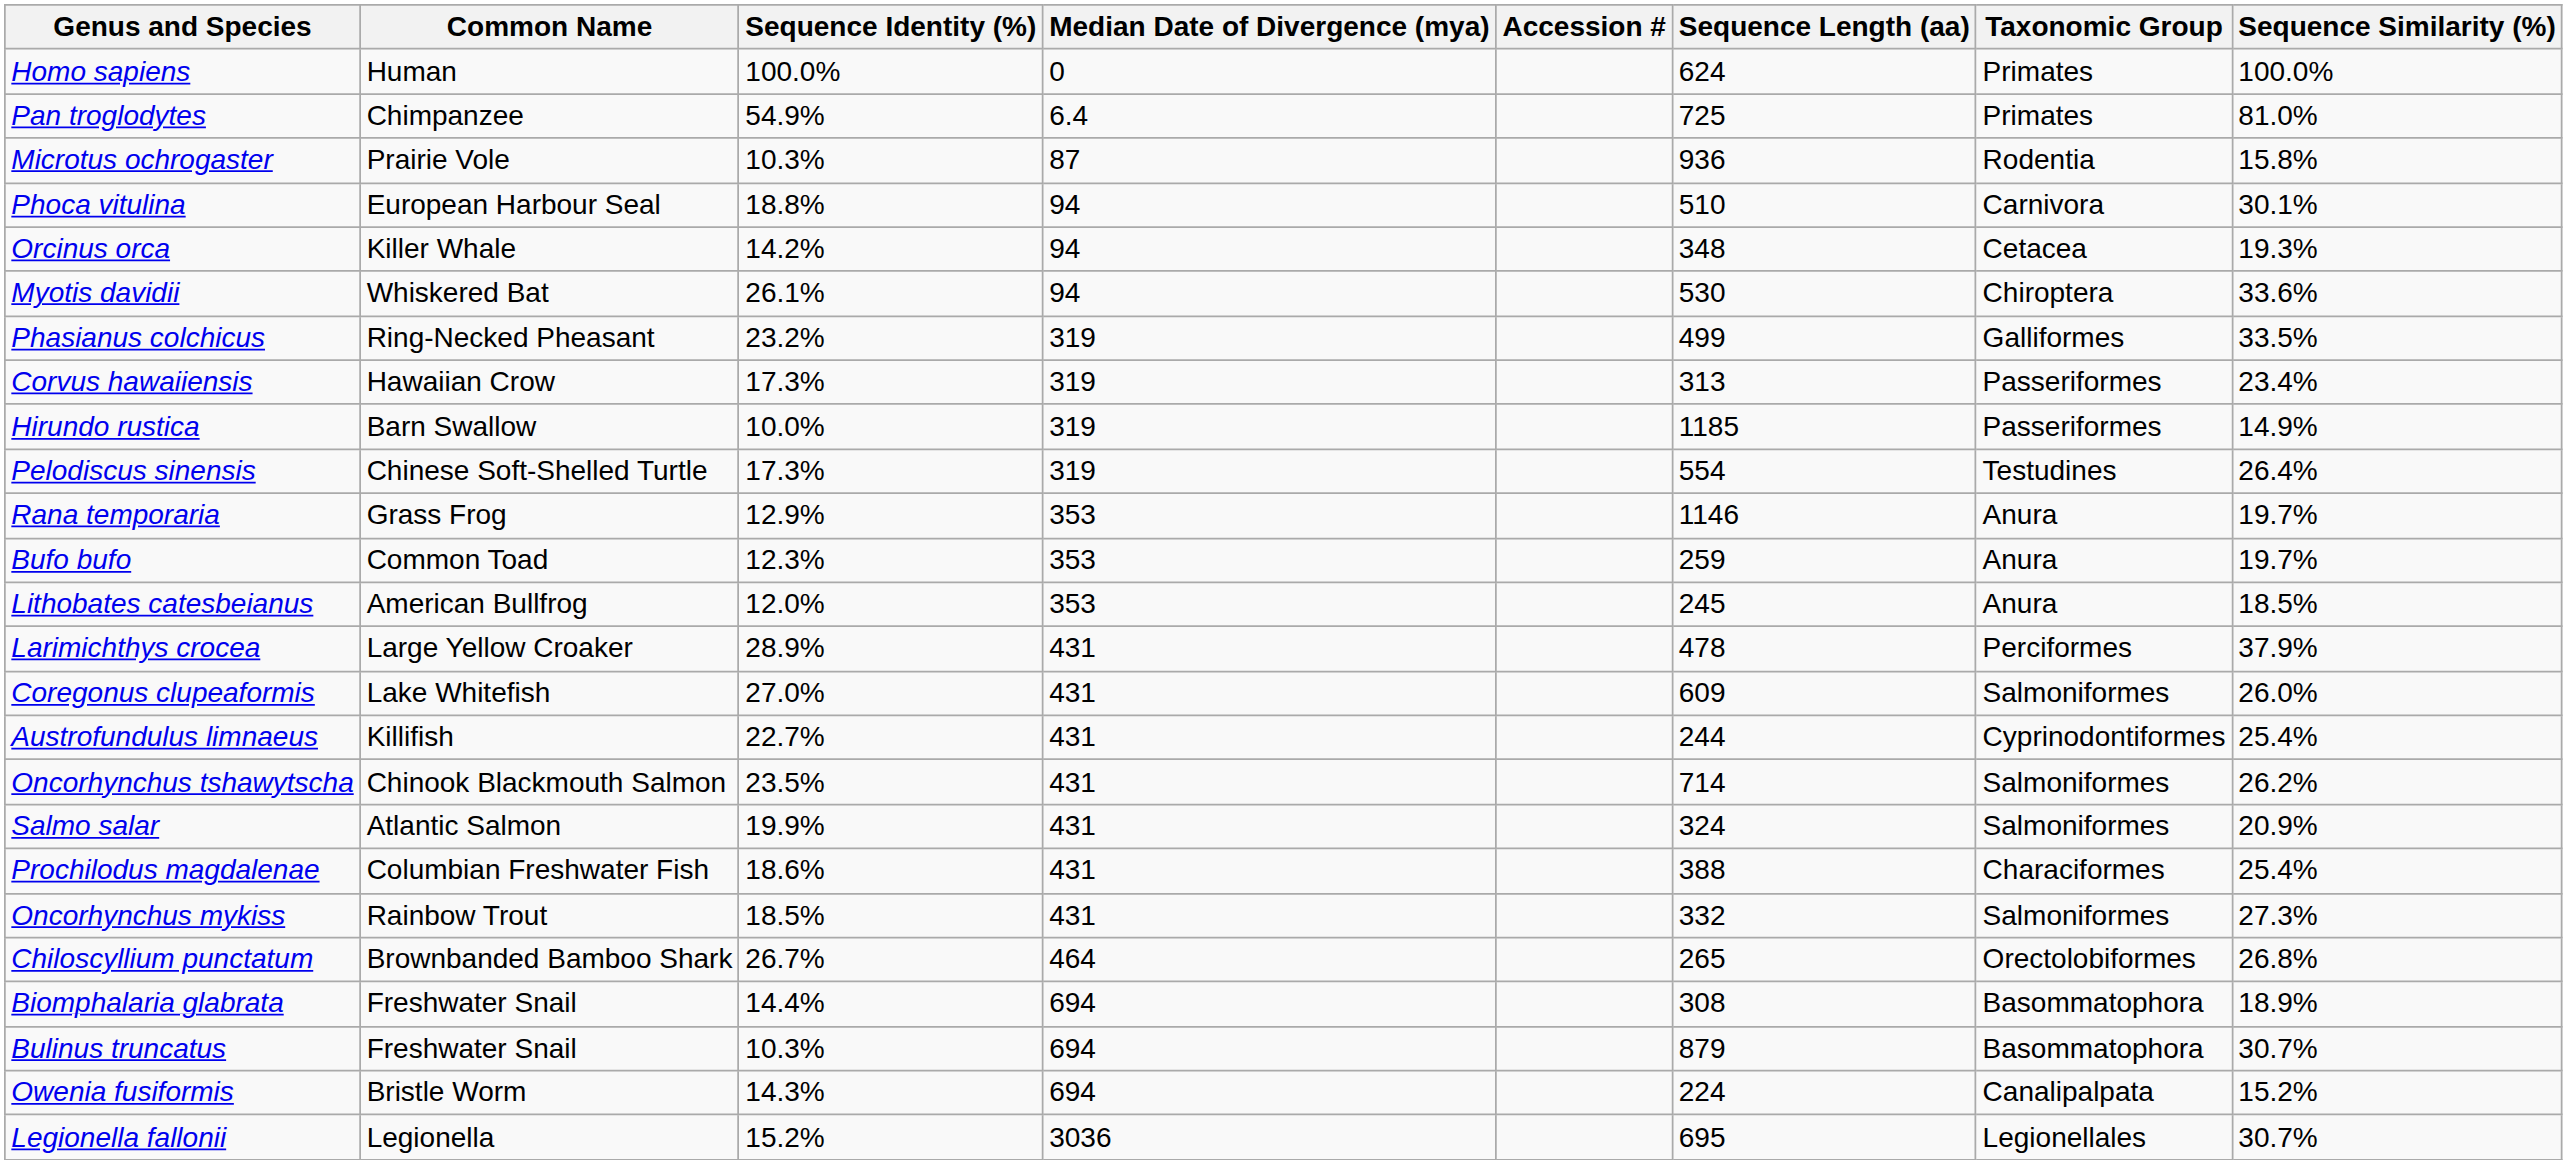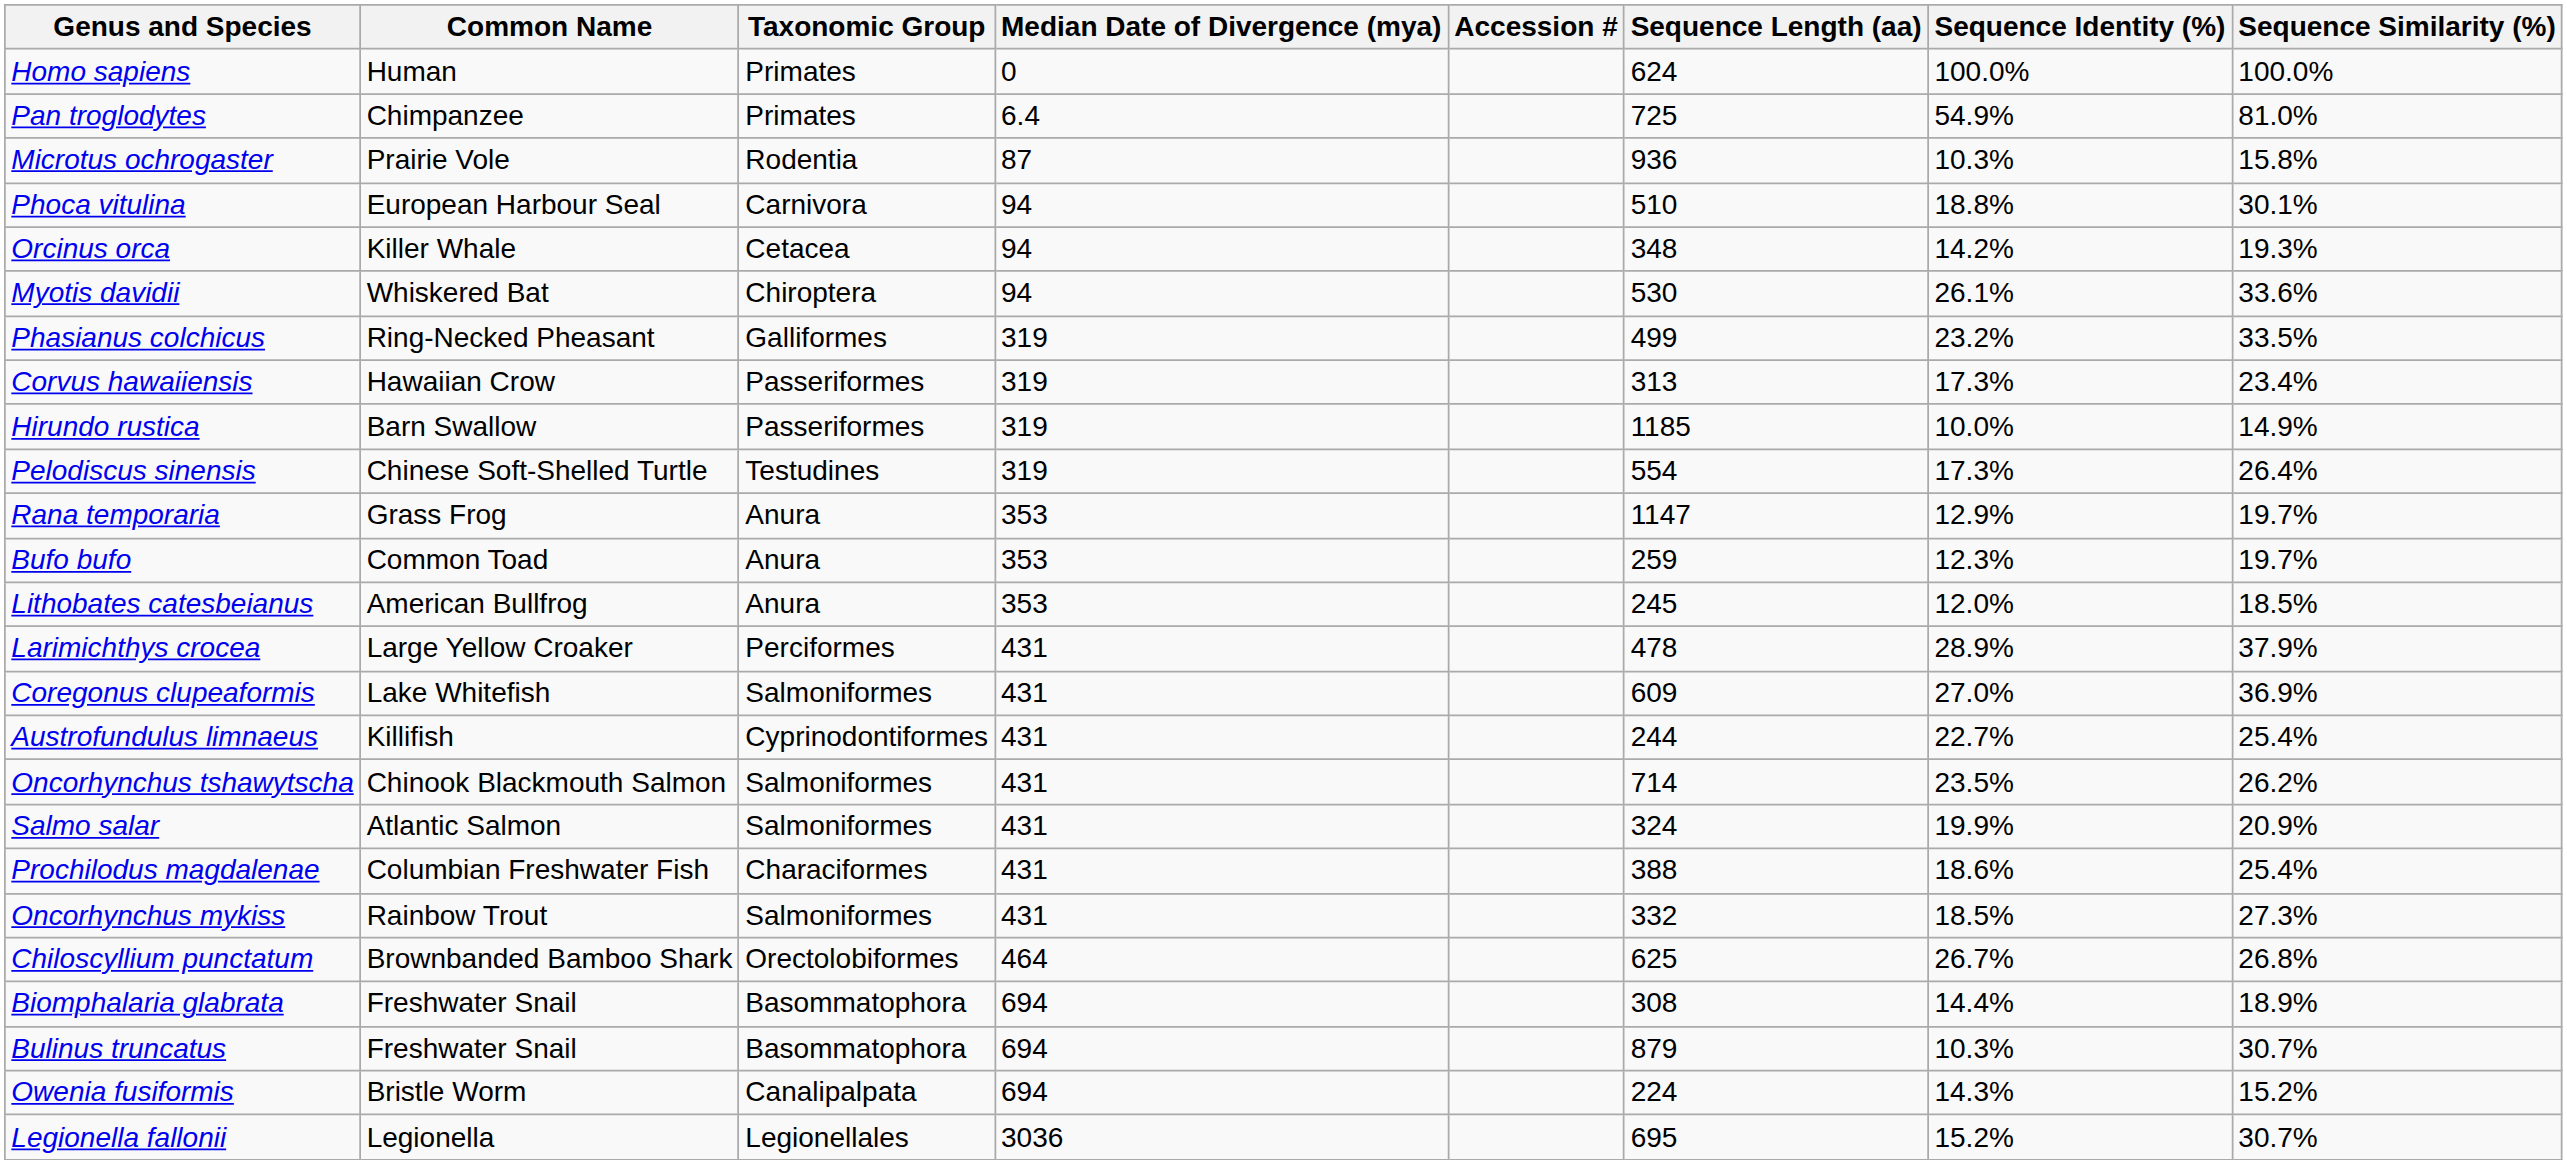 <table class="wikitable mw-collapsible">
 <tr>
 <th>Genus and Species</th>
 <th>Common Name</th>
-<th>Sequence Identity (%)</th>
+<th>Taxonomic Group</th>
 <th>Median Date of Divergence (mya)</th>
 <th>Accession #</th>
 <th>Sequence Length (aa)</th>
-<th>Taxonomic Group</th>
+<th>Sequence Identity (%)</th>
 <th>Sequence Similarity (%)</th>
 </tr>
 <tr>
 <td><em><a href='#'>Homo sapiens</a></em></td>
 <td>Human</td>
-<td>100.0%</td>
+<td>Primates</td>
 <td>0</td>
 <td></td>
 <td>624</td>
-<td>Primates</td>
+<td>100.0%</td>
 <td>100.0%</td>
 </tr>
 <tr>
 <td><em><a href='#'>Pan troglodytes</a></em></td>
 <td>Chimpanzee</td>
-<td>54.9%</td>
+<td>Primates</td>
 <td>6.4</td>
 <td></td>
 <td>725</td>
-<td>Primates</td>
+<td>54.9%</td>
 <td>81.0%</td>
 </tr>
 <tr>
 <td><em><a href='#'>Microtus ochrogaster</a></em></td>
 <td>Prairie Vole</td>
-<td>10.3%</td>
+<td>Rodentia</td>
 <td>87</td>
 <td></td>
 <td>936</td>
-<td>Rodentia</td>
+<td>10.3%</td>
 <td>15.8%</td>
 </tr>
 <tr>
 <td><em><a href='#'>Phoca vitulina</a></em></td>
 <td>European Harbour Seal</td>
-<td>18.8%</td>
+<td>Carnivora</td>
 <td>94</td>
 <td></td>
 <td>510</td>
-<td>Carnivora</td>
+<td>18.8%</td>
 <td>30.1%</td>
 </tr>
 <tr>
 <td><em><a href='#'>Orcinus orca</a></em></td>
 <td>Killer Whale</td>
-<td>14.2%</td>
+<td>Cetacea</td>
 <td>94</td>
 <td></td>
 <td>348</td>
-<td>Cetacea</td>
+<td>14.2%</td>
 <td>19.3%</td>
 </tr>
 <tr>
 <td><em><a href='#'>Myotis davidii</a></em></td>
 <td>Whiskered Bat</td>
-<td>26.1%</td>
+<td>Chiroptera</td>
 <td>94</td>
 <td></td>
 <td>530</td>
-<td>Chiroptera</td>
+<td>26.1%</td>
 <td>33.6%</td>
 </tr>
 <tr>
 <td><em><a href='#'>Phasianus colchicus</a></em></td>
 <td>Ring-Necked Pheasant</td>
-<td>23.2%</td>
+<td>Galliformes</td>
 <td>319</td>
 <td></td>
 <td>499</td>
-<td>Galliformes</td>
+<td>23.2%</td>
 <td>33.5%</td>
 </tr>
 <tr>
 <td><em><a href='#'>Corvus hawaiiensis</a></em></td>
 <td>Hawaiian Crow</td>
-<td>17.3%</td>
+<td>Passeriformes</td>
 <td>319</td>
 <td></td>
 <td>313</td>
-<td>Passeriformes</td>
+<td>17.3%</td>
 <td>23.4%</td>
 </tr>
 <tr>
 <td><em><a href='#'>Hirundo rustica</a></em></td>
 <td>Barn Swallow</td>
-<td>10.0%</td>
+<td>Passeriformes</td>
 <td>319</td>
 <td></td>
 <td>1185</td>
-<td>Passeriformes</td>
+<td>10.0%</td>
 <td>14.9%</td>
 </tr>
 <tr>
 <td><em><a href='#'>Pelodiscus sinensis</a></em></td>
 <td>Chinese Soft-Shelled Turtle</td>
-<td>17.3%</td>
+<td>Testudines</td>
 <td>319</td>
 <td></td>
 <td>554</td>
-<td>Testudines</td>
+<td>17.3%</td>
 <td>26.4%</td>
 </tr>
 <tr>
 <td><em><a href='#'>Rana temporaria</a></em></td>
 <td>Grass Frog</td>
-<td>12.9%</td>
+<td>Anura</td>
 <td>353</td>
 <td></td>
-<td>1146</td>
-<td>Anura</td>
+<td>1147</td>
+<td>12.9%</td>
 <td>19.7%</td>
 </tr>
 <tr>
 <td><em><a href='#'>Bufo bufo</a></em></td>
 <td>Common Toad</td>
-<td>12.3%</td>
+<td>Anura</td>
 <td>353</td>
 <td></td>
 <td>259</td>
-<td>Anura</td>
+<td>12.3%</td>
 <td>19.7%</td>
 </tr>
 <tr>
 <td><em><a href='#'>Lithobates catesbeianus</a></em></td>
 <td>American Bullfrog</td>
-<td>12.0%</td>
+<td>Anura</td>
 <td>353</td>
 <td></td>
 <td>245</td>
-<td>Anura</td>
+<td>12.0%</td>
 <td>18.5%</td>
 </tr>
 <tr>
 <td><em><a href='#'>Larimichthys crocea</a></em></td>
 <td>Large Yellow Croaker</td>
-<td>28.9%</td>
+<td>Perciformes</td>
 <td>431</td>
 <td></td>
 <td>478</td>
-<td>Perciformes</td>
+<td>28.9%</td>
 <td>37.9%</td>
 </tr>
 <tr>
 <td><em><a href='#'>Coregonus clupeaformis</a></em></td>
 <td>Lake Whitefish</td>
-<td>27.0%</td>
+<td>Salmoniformes</td>
 <td>431</td>
 <td></td>
 <td>609</td>
-<td>Salmoniformes</td>
-<td>26.0%</td>
+<td>27.0%</td>
+<td>36.9%</td>
 </tr>
 <tr>
 <td><em><a href='#'>Austrofundulus limnaeus</a></em></td>
 <td>Killifish</td>
-<td>22.7%</td>
+<td>Cyprinodontiformes</td>
 <td>431</td>
 <td></td>
 <td>244</td>
-<td>Cyprinodontiformes</td>
+<td>22.7%</td>
 <td>25.4%</td>
 </tr>
 <tr>
 <td><em><a href='#'>Oncorhynchus tshawytscha</a></em></td>
 <td>Chinook Blackmouth Salmon</td>
-<td>23.5%</td>
+<td>Salmoniformes</td>
 <td>431</td>
 <td></td>
 <td>714</td>
-<td>Salmoniformes</td>
+<td>23.5%</td>
 <td>26.2%</td>
 </tr>
 <tr>
 <td><em><a href='#'>Salmo salar</a></em></td>
 <td>Atlantic Salmon</td>
-<td>19.9%</td>
+<td>Salmoniformes</td>
 <td>431</td>
 <td></td>
 <td>324</td>
-<td>Salmoniformes</td>
+<td>19.9%</td>
 <td>20.9%</td>
 </tr>
 <tr>
 <td><em><a href='#'>Prochilodus magdalenae</a></em></td>
 <td>Columbian Freshwater Fish</td>
-<td>18.6%</td>
+<td>Characiformes</td>
 <td>431</td>
 <td></td>
 <td>388</td>
-<td>Characiformes</td>
+<td>18.6%</td>
 <td>25.4%</td>
 </tr>
 <tr>
 <td><em><a href='#'>Oncorhynchus mykiss</a></em></td>
 <td>Rainbow Trout</td>
-<td>18.5%</td>
+<td>Salmoniformes</td>
 <td>431</td>
 <td></td>
 <td>332</td>
-<td>Salmoniformes</td>
+<td>18.5%</td>
 <td>27.3%</td>
 </tr>
 <tr>
 <td><em><a href='#'>Chiloscyllium punctatum</a></em></td>
 <td>Brownbanded Bamboo Shark</td>
-<td>26.7%</td>
+<td>Orectolobiformes</td>
 <td>464</td>
 <td></td>
-<td>265</td>
-<td>Orectolobiformes</td>
+<td>625</td>
+<td>26.7%</td>
 <td>26.8%</td>
 </tr>
 <tr>
 <td><em><a href='#'>Biomphalaria glabrata</a></em></td>
 <td>Freshwater Snail</td>
-<td>14.4%</td>
+<td>Basommatophora</td>
 <td>694</td>
 <td></td>
 <td>308</td>
-<td>Basommatophora</td>
+<td>14.4%</td>
 <td>18.9%</td>
 </tr>
 <tr>
 <td><em><a href='#'>Bulinus truncatus</a></em></td>
 <td>Freshwater Snail</td>
-<td>10.3%</td>
+<td>Basommatophora</td>
 <td>694</td>
 <td></td>
 <td>879</td>
-<td>Basommatophora</td>
+<td>10.3%</td>
 <td>30.7%</td>
 </tr>
 <tr>
 <td><em><a href='#'>Owenia fusiformis</a></em></td>
 <td>Bristle Worm</td>
-<td>14.3%</td>
+<td>Canalipalpata</td>
 <td>694</td>
 <td></td>
 <td>224</td>
-<td>Canalipalpata</td>
+<td>14.3%</td>
 <td>15.2%</td>
 </tr>
 <tr>
 <td><em><a href='#'>Legionella fallonii</a></em></td>
 <td>Legionella</td>
-<td>15.2%</td>
+<td>Legionellales</td>
 <td>3036</td>
 <td></td>
 <td>695</td>
-<td>Legionellales</td>
+<td>15.2%</td>
 <td>30.7%</td>
 </tr>
 </table>
